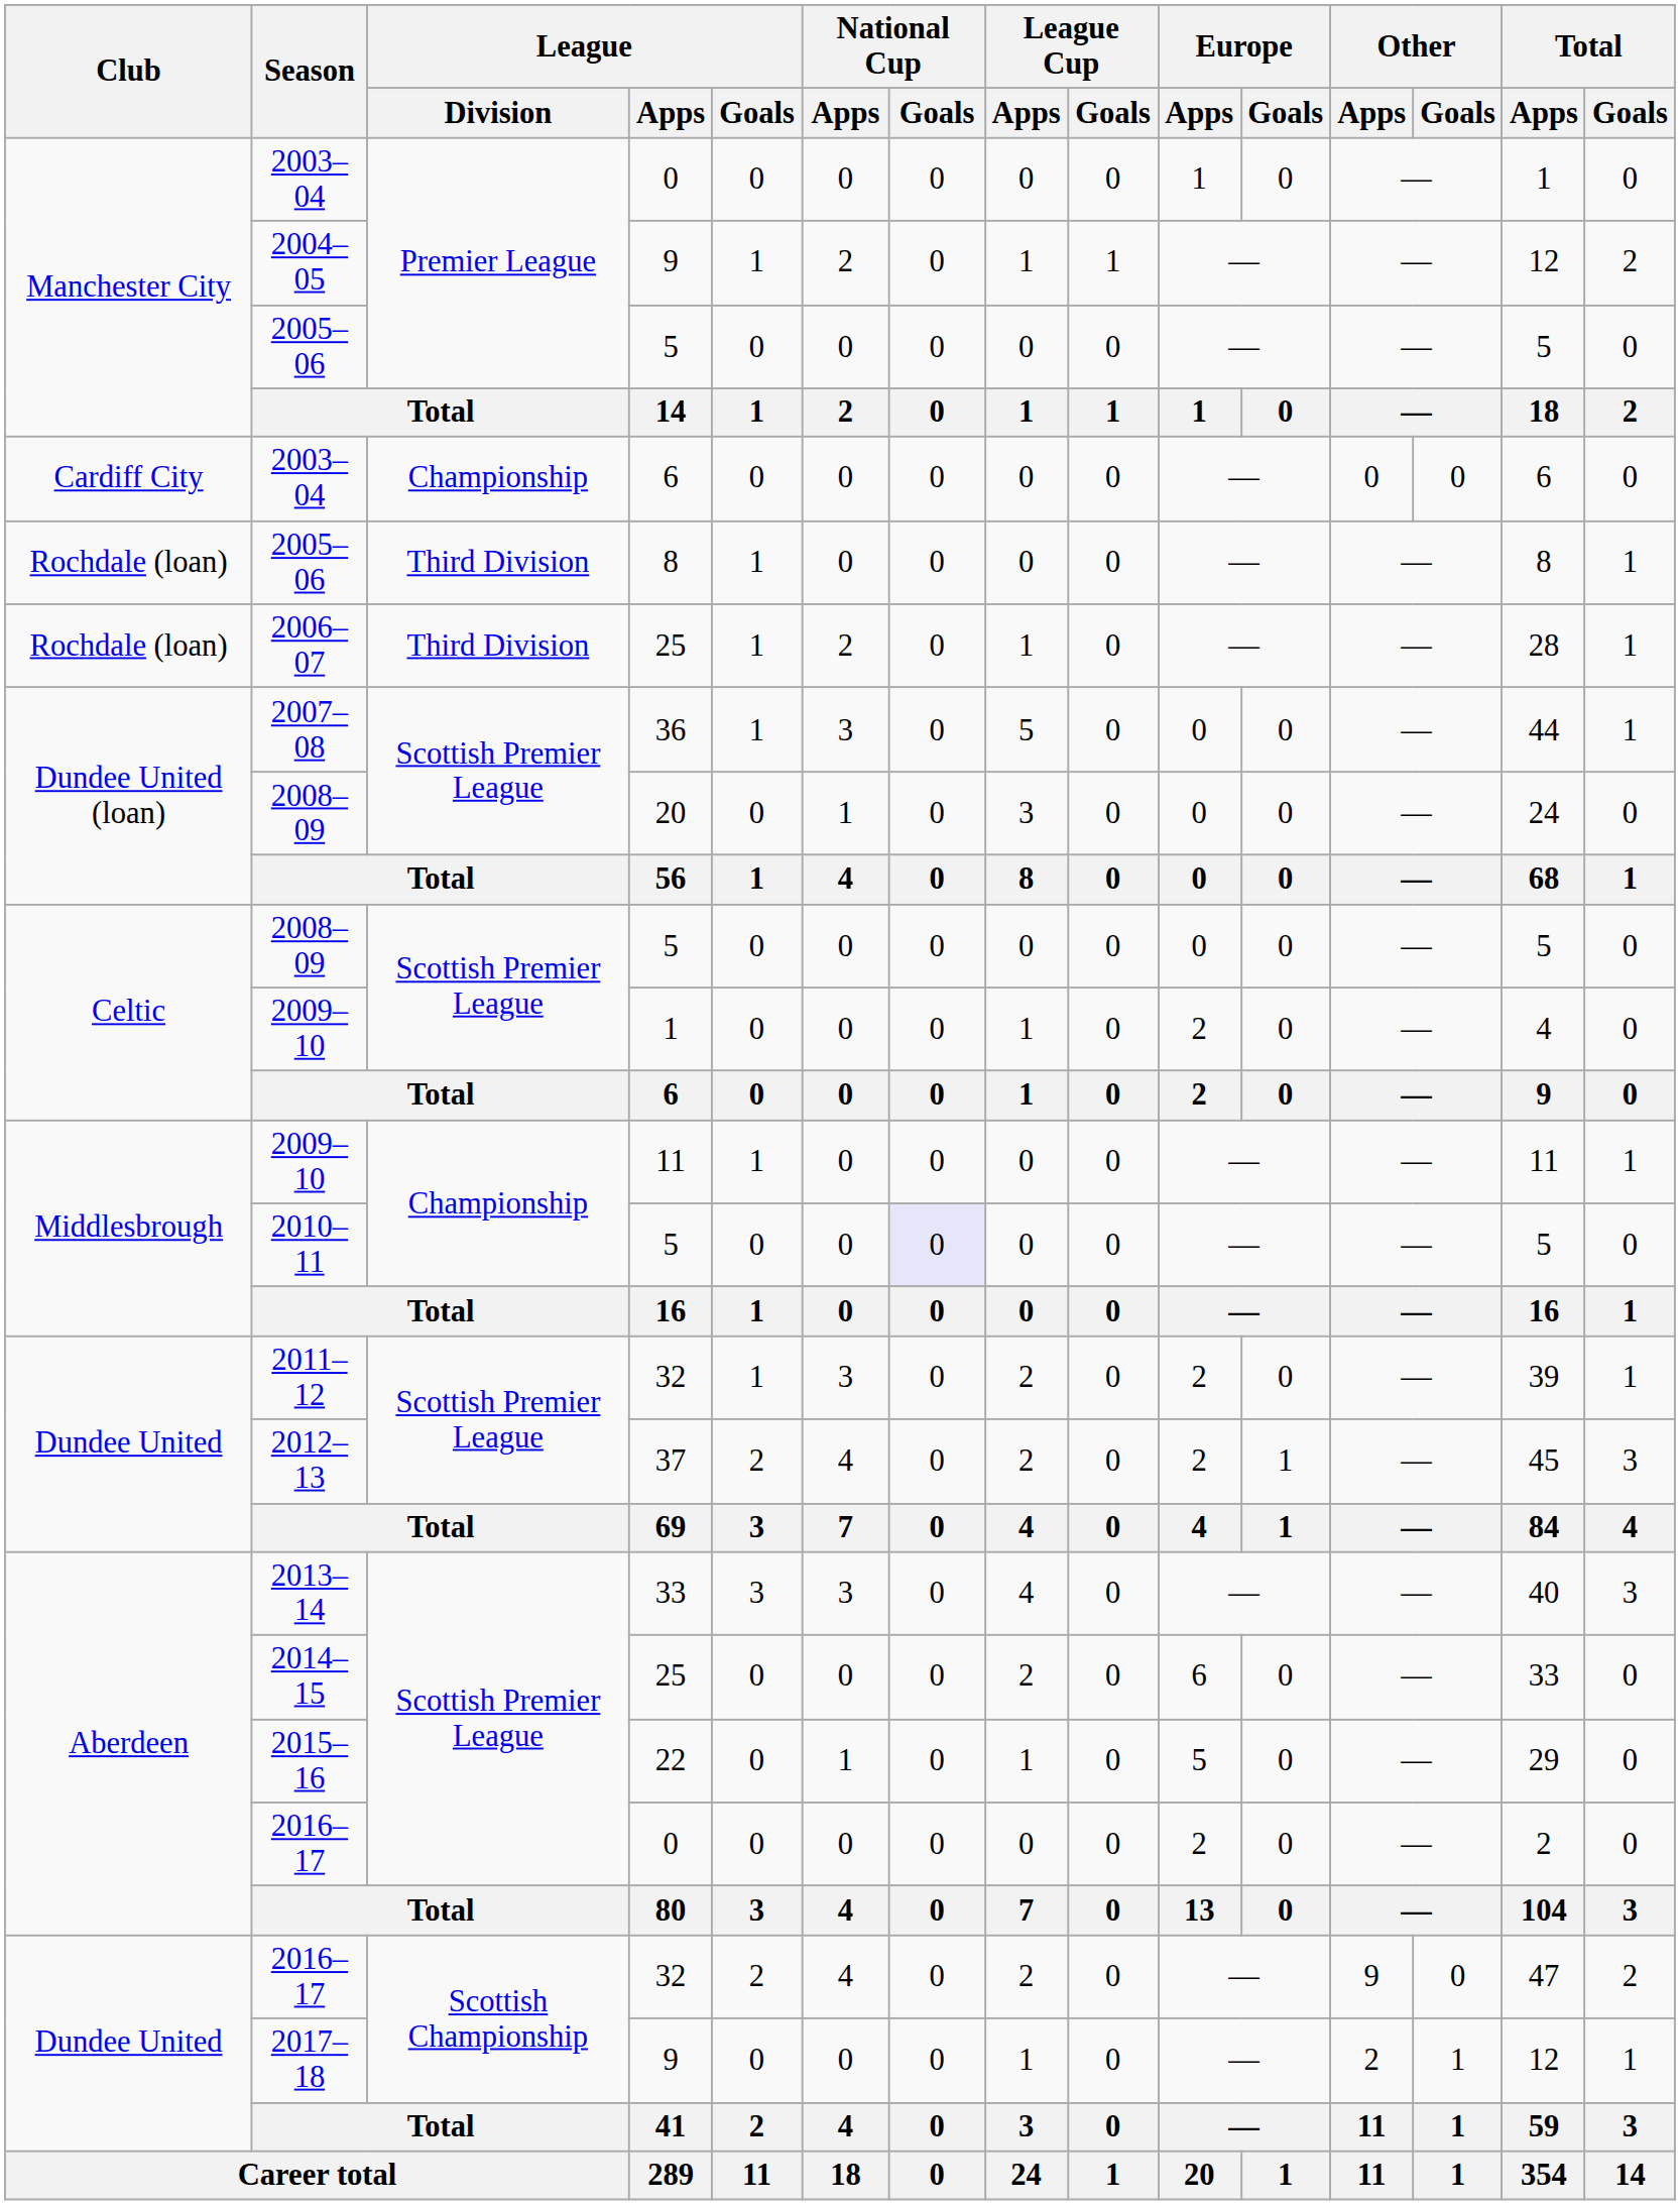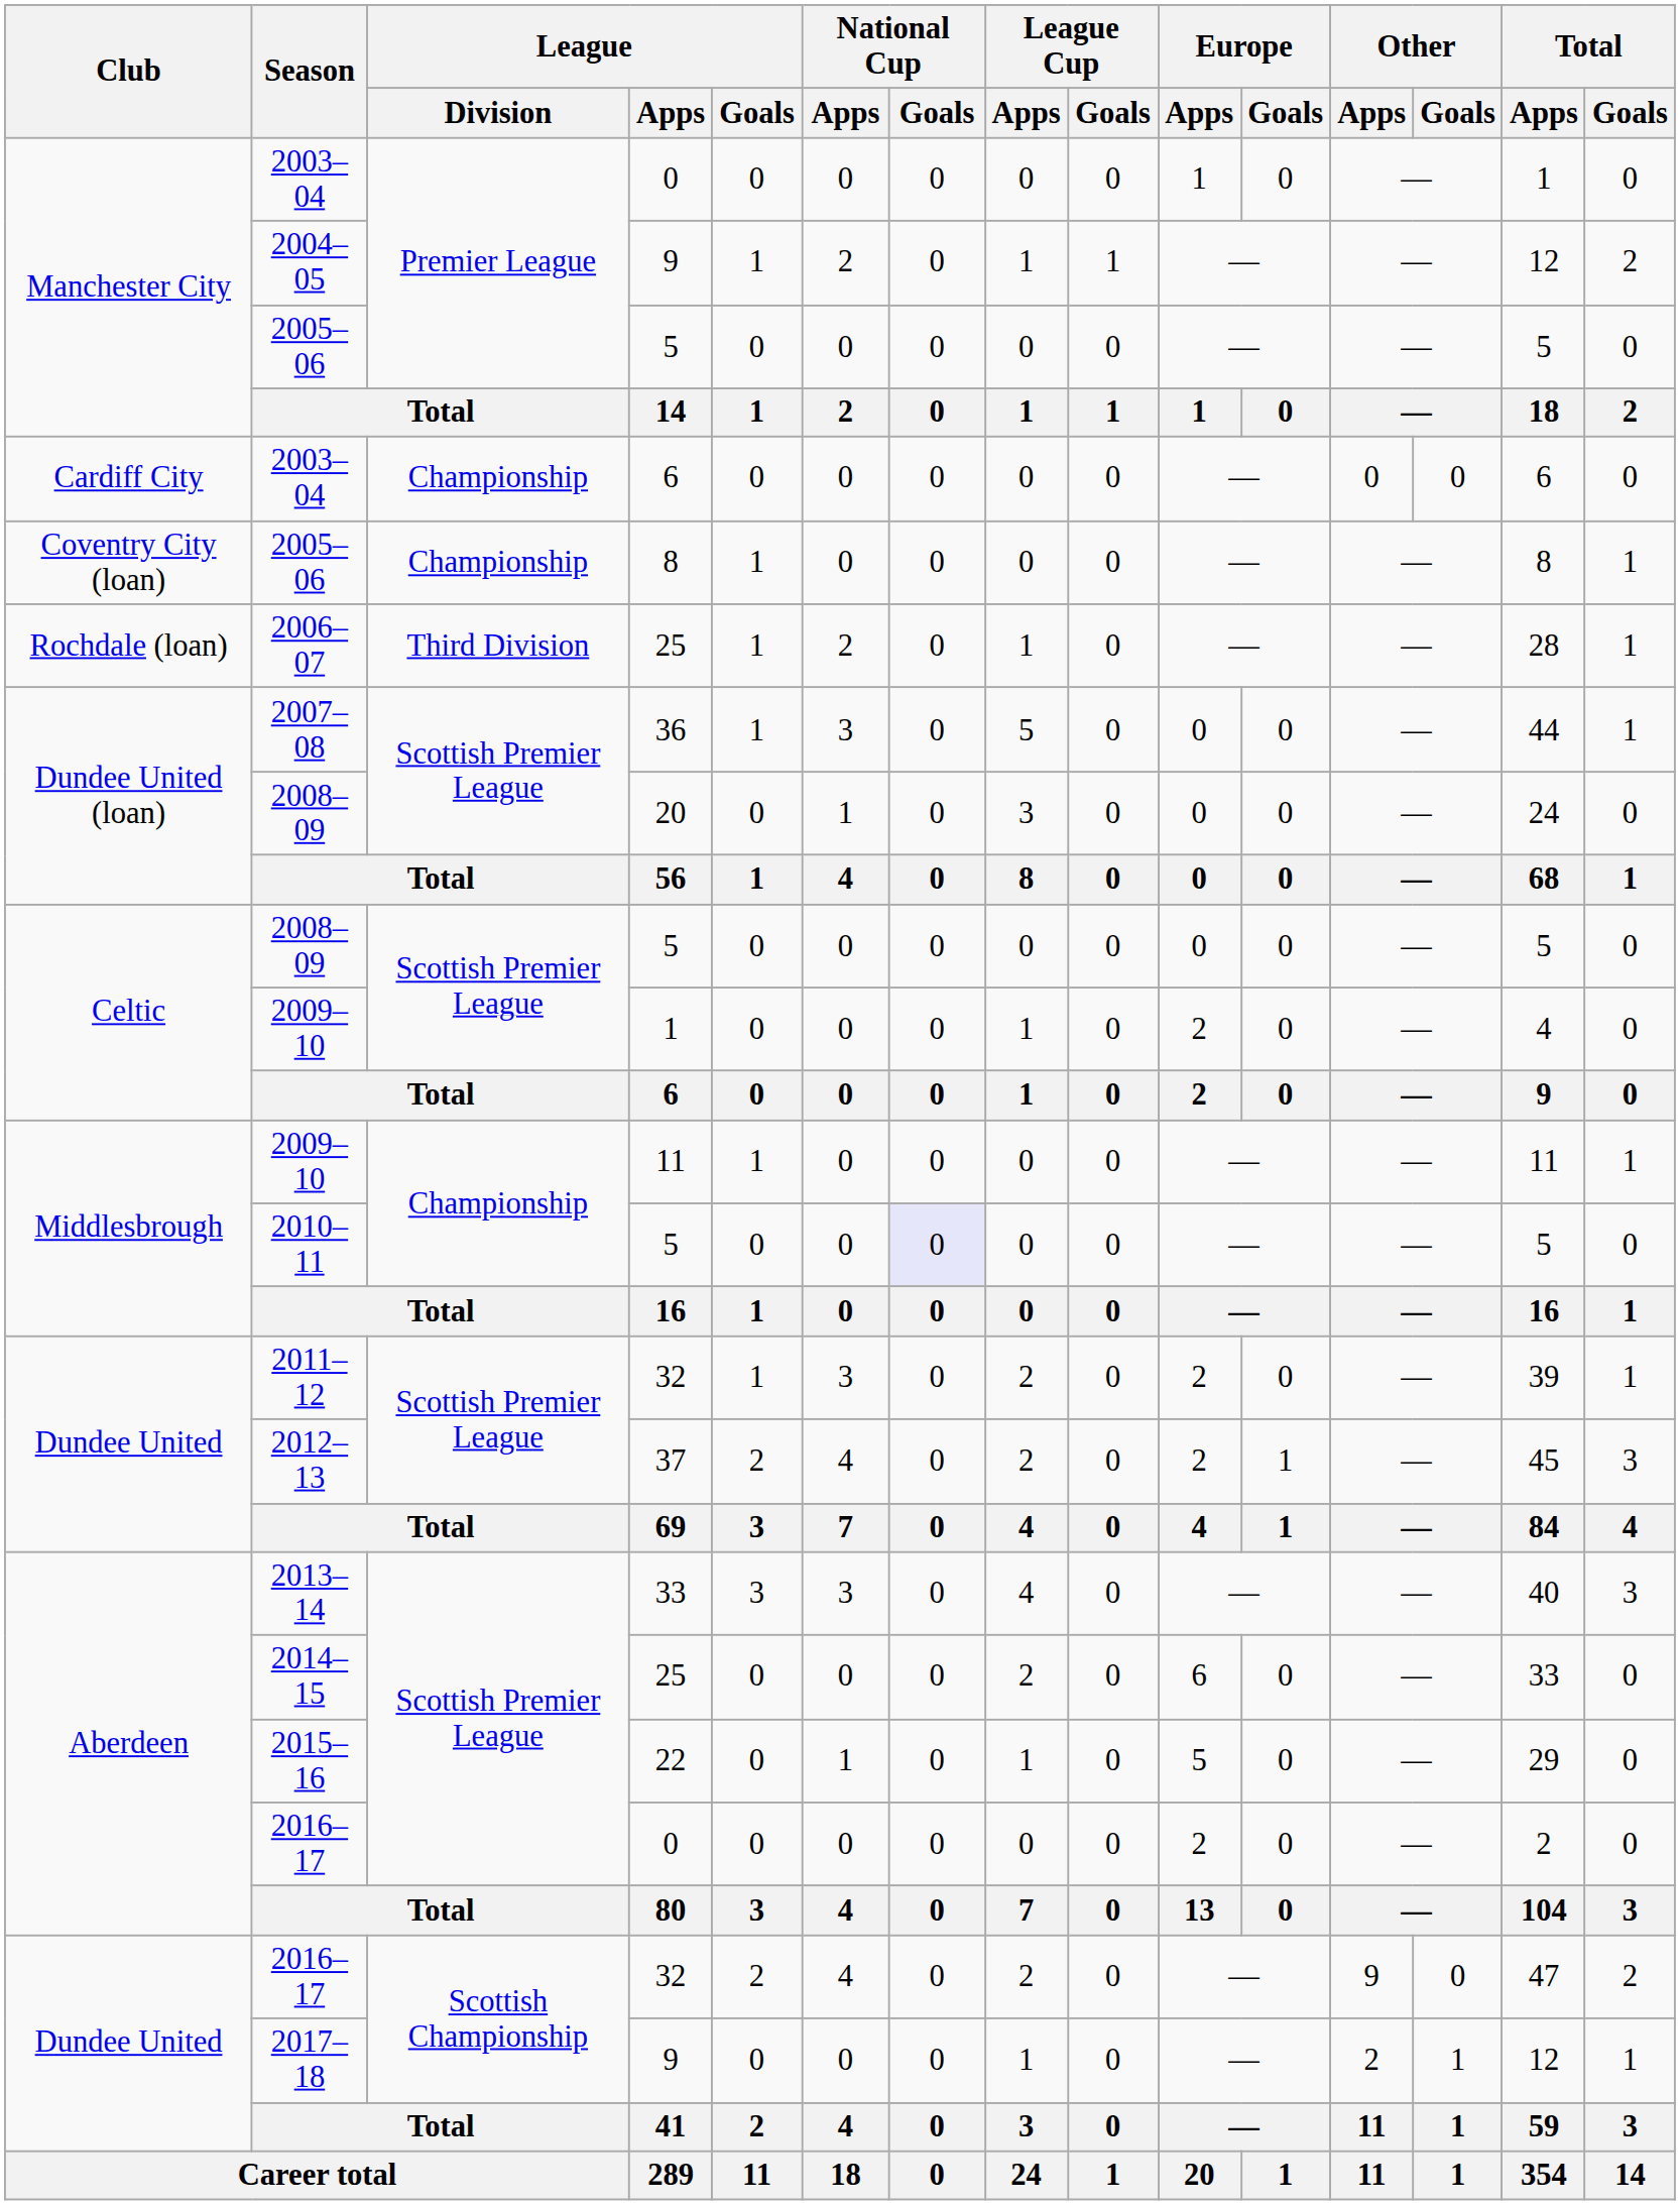 <table class="wikitable" style="text-align: center">
 <tr>
 <th rowspan="2">Club</th>
 <th rowspan="2">Season</th>
 <th colspan="3">League</th>
 <th colspan="2">National Cup</th>
 <th colspan="2">League Cup</th>
 <th colspan="2">Europe</th>
 <th colspan="2">Other</th>
 <th colspan="2">Total</th>
 </tr>
 <tr>
 <th>Division</th>
 <th>Apps</th>
 <th>Goals</th>
 <th>Apps</th>
 <th>Goals</th>
 <th>Apps</th>
 <th>Goals</th>
 <th>Apps</th>
 <th>Goals</th>
 <th>Apps</th>
 <th>Goals</th>
 <th>Apps</th>
 <th>Goals</th>
 </tr>
 <tr>
 <td rowspan="4"><a href='#'>Manchester City</a></td>
 <td><a href='#'>2003–04</a></td>
 <td rowspan="3"><a href='#'>Premier League</a></td>
 <td>0</td>
 <td>0</td>
 <td>0</td>
 <td>0</td>
 <td>0</td>
 <td>0</td>
 <td>1</td>
 <td>0</td>
 <td colspan="2">—</td>
 <td>1</td>
 <td>0</td>
 </tr>
 <tr>
 <td><a href='#'>2004–05</a></td>
 <td>9</td>
 <td>1</td>
 <td>2</td>
 <td>0</td>
 <td>1</td>
 <td>1</td>
 <td colspan="2">—</td>
 <td colspan="2">—</td>
 <td>12</td>
 <td>2</td>
 </tr>
 <tr>
 <td><a href='#'>2005–06</a></td>
 <td>5</td>
 <td>0</td>
 <td>0</td>
 <td>0</td>
 <td>0</td>
 <td>0</td>
 <td colspan="2">—</td>
 <td colspan="2">—</td>
 <td>5</td>
 <td>0</td>
 </tr>
 <tr>
 <th colspan="2">Total</th>
 <th>14</th>
 <th>1</th>
 <th>2</th>
 <th>0</th>
 <th>1</th>
 <th>1</th>
 <th>1</th>
 <th>0</th>
 <th colspan="2">—</th>
 <th>18</th>
 <th>2</th>
 </tr>
 <tr>
 <td><a href='#'>Cardiff City</a></td>
 <td><a href='#'>2003–04</a></td>
 <td><a href='#'>Championship</a></td>
 <td>6</td>
 <td>0</td>
 <td>0</td>
 <td>0</td>
 <td>0</td>
 <td>0</td>
 <td colspan="2">—</td>
 <td>0</td>
 <td>0</td>
 <td>6</td>
 <td>0</td>
 </tr>
 <tr>
-<td><a href='#'>Rochdale</a> (loan)</td>
+<td><a href='#'>Coventry City</a> (loan)</td>
 <td><a href='#'>2005–06</a></td>
-<td><a href='#'>Third Division</a></td>
+<td><a href='#'>Championship</a></td>
 <td>8</td>
 <td>1</td>
 <td>0</td>
 <td>0</td>
 <td>0</td>
 <td>0</td>
 <td colspan="2">—</td>
 <td colspan="2">—</td>
 <td>8</td>
 <td>1</td>
 </tr>
 <tr>
 <td><a href='#'>Rochdale</a> (loan)</td>
 <td><a href='#'>2006–07</a></td>
 <td><a href='#'>Third Division</a></td>
 <td>25</td>
 <td>1</td>
 <td>2</td>
 <td>0</td>
 <td>1</td>
 <td>0</td>
 <td colspan="2">—</td>
 <td colspan="2">—</td>
 <td>28</td>
 <td>1</td>
 </tr>
 <tr>
 <td rowspan="3"><a href='#'>Dundee United</a> (loan)</td>
 <td><a href='#'>2007–08</a></td>
 <td rowspan="2"><a href='#'>Scottish Premier League</a></td>
 <td>36</td>
 <td>1</td>
 <td>3</td>
 <td>0</td>
 <td>5</td>
 <td>0</td>
 <td>0</td>
 <td>0</td>
 <td colspan="2">—</td>
 <td>44</td>
 <td>1</td>
 </tr>
 <tr>
 <td><a href='#'>2008–09</a></td>
 <td>20</td>
 <td>0</td>
 <td>1</td>
 <td>0</td>
 <td>3</td>
 <td>0</td>
 <td>0</td>
 <td>0</td>
 <td colspan="2">—</td>
 <td>24</td>
 <td>0</td>
 </tr>
 <tr>
 <th colspan="2">Total</th>
 <th>56</th>
 <th>1</th>
 <th>4</th>
 <th>0</th>
 <th>8</th>
 <th>0</th>
 <th>0</th>
 <th>0</th>
 <th colspan="2">—</th>
 <th>68</th>
 <th>1</th>
 </tr>
 <tr>
 <td rowspan="3"><a href='#'>Celtic</a></td>
 <td><a href='#'>2008–09</a></td>
 <td rowspan="2"><a href='#'>Scottish Premier League</a></td>
 <td>5</td>
 <td>0</td>
 <td>0</td>
 <td>0</td>
 <td>0</td>
 <td>0</td>
 <td>0</td>
 <td>0</td>
 <td colspan="2">—</td>
 <td>5</td>
 <td>0</td>
 </tr>
 <tr>
 <td><a href='#'>2009–10</a></td>
 <td>1</td>
 <td>0</td>
 <td>0</td>
 <td>0</td>
 <td>1</td>
 <td>0</td>
 <td>2</td>
 <td>0</td>
 <td colspan="2">—</td>
 <td>4</td>
 <td>0</td>
 </tr>
 <tr>
 <th colspan="2">Total</th>
 <th>6</th>
 <th>0</th>
 <th>0</th>
 <th>0</th>
 <th>1</th>
 <th>0</th>
 <th>2</th>
 <th>0</th>
 <th colspan="2">—</th>
 <th>9</th>
 <th>0</th>
 </tr>
 <tr>
 <td rowspan="3"><a href='#'>Middlesbrough</a></td>
 <td><a href='#'>2009–10</a></td>
 <td rowspan="2"><a href='#'>Championship</a></td>
 <td>11</td>
 <td>1</td>
 <td>0</td>
 <td>0</td>
 <td>0</td>
 <td>0</td>
 <td colspan="2">—</td>
 <td colspan="2">—</td>
 <td>11</td>
 <td>1</td>
 </tr>
 <tr>
 <td><a href='#'>2010–11</a></td>
 <td>5</td>
 <td>0</td>
 <td>0</td>
 <td style="background: lavender;">0</td>
 <td>0</td>
 <td>0</td>
 <td colspan="2">—</td>
 <td colspan="2">—</td>
 <td>5</td>
 <td>0</td>
 </tr>
 <tr>
 <th colspan="2">Total</th>
 <th>16</th>
 <th>1</th>
 <th>0</th>
 <th>0</th>
 <th>0</th>
 <th>0</th>
 <th colspan="2">—</th>
 <th colspan="2">—</th>
 <th>16</th>
 <th>1</th>
 </tr>
 <tr>
 <td rowspan="3"><a href='#'>Dundee United</a></td>
 <td><a href='#'>2011–12</a></td>
 <td rowspan="2"><a href='#'>Scottish Premier League</a></td>
 <td>32</td>
 <td>1</td>
 <td>3</td>
 <td>0</td>
 <td>2</td>
 <td>0</td>
 <td>2</td>
 <td>0</td>
 <td colspan="2">—</td>
 <td>39</td>
 <td>1</td>
 </tr>
 <tr>
 <td><a href='#'>2012–13</a></td>
 <td>37</td>
 <td>2</td>
 <td>4</td>
 <td>0</td>
 <td>2</td>
 <td>0</td>
 <td>2</td>
 <td>1</td>
 <td colspan="2">—</td>
 <td>45</td>
 <td>3</td>
 </tr>
 <tr>
 <th colspan="2">Total</th>
 <th>69</th>
 <th>3</th>
 <th>7</th>
 <th>0</th>
 <th>4</th>
 <th>0</th>
 <th>4</th>
 <th>1</th>
 <th colspan="2">—</th>
 <th>84</th>
 <th>4</th>
 </tr>
 <tr>
 <td rowspan="5"><a href='#'>Aberdeen</a></td>
 <td><a href='#'>2013–14</a></td>
 <td rowspan="4"><a href='#'>Scottish Premier League</a></td>
 <td>33</td>
 <td>3</td>
 <td>3</td>
 <td>0</td>
 <td>4</td>
 <td>0</td>
 <td colspan="2">—</td>
 <td colspan="2">—</td>
 <td>40</td>
 <td>3</td>
 </tr>
 <tr>
 <td><a href='#'>2014–15</a></td>
 <td>25</td>
 <td>0</td>
 <td>0</td>
 <td>0</td>
 <td>2</td>
 <td>0</td>
 <td>6</td>
 <td>0</td>
 <td colspan="2">—</td>
 <td>33</td>
 <td>0</td>
 </tr>
 <tr>
 <td><a href='#'>2015–16</a></td>
 <td>22</td>
 <td>0</td>
 <td>1</td>
 <td>0</td>
 <td>1</td>
 <td>0</td>
 <td>5</td>
 <td>0</td>
 <td colspan="2">—</td>
 <td>29</td>
 <td>0</td>
 </tr>
 <tr>
 <td><a href='#'>2016–17</a></td>
 <td>0</td>
 <td>0</td>
 <td>0</td>
 <td>0</td>
 <td>0</td>
 <td>0</td>
 <td>2</td>
 <td>0</td>
 <td colspan="2">—</td>
 <td>2</td>
 <td>0</td>
 </tr>
 <tr>
 <th colspan="2">Total</th>
 <th>80</th>
 <th>3</th>
 <th>4</th>
 <th>0</th>
 <th>7</th>
 <th>0</th>
 <th>13</th>
 <th>0</th>
 <th colspan="2">—</th>
 <th>104</th>
 <th>3</th>
 </tr>
 <tr>
 <td rowspan="3"><a href='#'>Dundee United</a></td>
 <td><a href='#'>2016–17</a></td>
 <td rowspan="2"><a href='#'>Scottish Championship</a></td>
 <td>32</td>
 <td>2</td>
 <td>4</td>
 <td>0</td>
 <td>2</td>
 <td>0</td>
 <td colspan="2">—</td>
 <td>9</td>
 <td>0</td>
 <td>47</td>
 <td>2</td>
 </tr>
 <tr>
 <td><a href='#'>2017–18</a></td>
 <td>9</td>
 <td>0</td>
 <td>0</td>
 <td>0</td>
 <td>1</td>
 <td>0</td>
 <td colspan="2">—</td>
 <td>2</td>
 <td>1</td>
 <td>12</td>
 <td>1</td>
 </tr>
 <tr>
 <th colspan="2">Total</th>
 <th>41</th>
 <th>2</th>
 <th>4</th>
 <th>0</th>
 <th>3</th>
 <th>0</th>
 <th colspan="2">—</th>
 <th>11</th>
 <th>1</th>
 <th>59</th>
 <th>3</th>
 </tr>
 <tr>
 <th colspan="3">Career total</th>
 <th>289</th>
 <th>11</th>
 <th>18</th>
 <th>0</th>
 <th>24</th>
 <th>1</th>
 <th>20</th>
 <th>1</th>
 <th>11</th>
 <th>1</th>
 <th>354</th>
 <th>14</th>
 </tr>
 </table>
